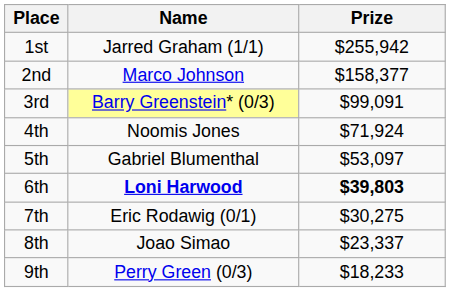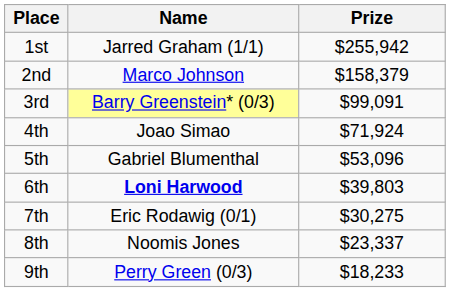 <table class="wikitable">
 <tr>
 <th width="50">Place</th>
 <th width="200">Name</th>
 <th width="125">Prize</th>
 </tr>
 <tr>
 <td align = "center">1st</td>
 <td align = "center">Jarred Graham (1/1)</td>
 <td align = "center">$255,942</td>
 </tr>
 <tr>
 <td align = "center">2nd</td>
 <td align = "center"><a href='#'>Marco Johnson</a></td>
-<td align = "center">$158,377</td>
+<td align = "center">$158,379</td>
 </tr>
 <tr>
 <td align = "center">3rd</td>
 <td align = "center" bgcolor="#FFFF99"><a href='#'>Barry Greenstein</a>* (0/3)</td>
 <td align = "center">$99,091</td>
 </tr>
 <tr>
 <td align = "center">4th</td>
-<td align = "center">Noomis Jones</td>
+<td align = "center">Joao Simao</td>
 <td align = "center">$71,924</td>
 </tr>
 <tr>
 <td align = "center">5th</td>
 <td align = "center">Gabriel Blumenthal</td>
-<td align = "center">$53,097</td>
+<td align = "center">$53,096</td>
 </tr>
 <tr>
 <td align = "center">6th</td>
 <td align = "center"><strong><a href='#'>Loni Harwood</a></strong></td>
-<td align = "center"><strong>$39,803</strong></td>
+<td align = "center">$39,803</td>
 </tr>
 <tr>
 <td align = "center">7th</td>
 <td align = "center">Eric Rodawig (0/1)</td>
 <td align = "center">$30,275</td>
 </tr>
 <tr>
 <td align = "center">8th</td>
-<td align = "center">Joao Simao</td>
+<td align = "center">Noomis Jones</td>
 <td align = "center">$23,337</td>
 </tr>
 <tr>
 <td align = "center">9th</td>
 <td align = "center"><a href='#'>Perry Green</a> (0/3)</td>
 <td align = "center">$18,233</td>
 </tr>
 </table>
